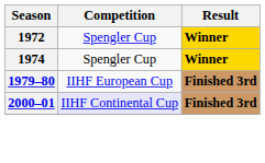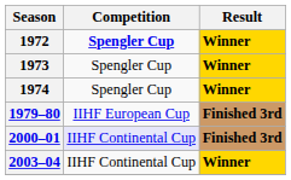 <table class="wikitable collapsible" style="text-align: center; font-size: 95%">
 <tr>
 <th>Season</th>
 <th>Competition</th>
 <th>Result</th>
 </tr>
 <tr>
 <th>1972</th>
-<td><a href='#'>Spengler Cup</a></td>
+<td><strong><a href='#'>Spengler Cup</a></strong></td>
+<td align=left bgcolor="gold"><strong>Winner</strong></td>
+</tr>
+<tr>
+<th>1973</th>
+<td>Spengler Cup</td>
 <td align=left bgcolor="gold"><strong>Winner</strong></td>
 </tr>
 <tr>
 <th>1974</th>
 <td>Spengler Cup</td>
 <td align=left bgcolor="gold"><strong>Winner</strong></td>
 </tr>
 <tr>
 <th><a href='#'>1979–80</a></th>
 <td><a href='#'>IIHF European Cup</a></td>
 <td align=left bgcolor="cc9966"><strong>Finished 3rd</strong></td>
 </tr>
 <tr>
 <th><a href='#'>2000–01</a></th>
 <td style="background: lavender;"><a href='#'>IIHF Continental Cup</a></td>
 <td align=left bgcolor="cc9966"><strong>Finished 3rd</strong></td>
 </tr>
 <tr>
+<th><a href='#'>2003–04</a></th>
+<td>IIHF Continental Cup</td>
+<td align=left bgcolor="gold"><strong>Winner</strong></td>
+</tr>
+<tr>
 </tr>
 </table>
